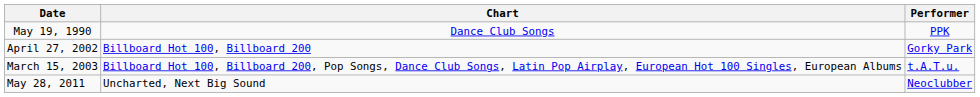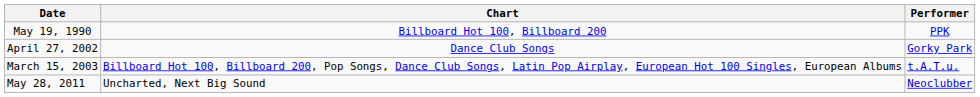 <table class="wikitable" style="margin:auto;">
 <tr>
 <th>Date</th>
 <th>Chart</th>
 <th>Performer</th>
 </tr>
 <tr style="text-align:center;">
 <td>May 19, 1990</td>
-<td style="text-align:center;"><a href='#'>Dance Club Songs</a></td>
+<td><a href='#'>Billboard Hot 100</a>, <a href='#'>Billboard 200</a></td>
 <td style="text-align:center;"><a href='#'>PPK</a></td>
 </tr>
 <tr>
 <td style="text-align:center;">April 27, 2002</td>
-<td><a href='#'>Billboard Hot 100</a>, <a href='#'>Billboard 200</a></td>
+<td style="text-align:center;"><a href='#'>Dance Club Songs</a></td>
 <td><a href='#'>Gorky Park</a></td>
 </tr>
 <tr>
 <td>March 15, 2003</td>
 <td><a href='#'>Billboard Hot 100</a>, <a href='#'>Billboard 200</a>, Pop Songs, <a href='#'>Dance Club Songs</a>, <a href='#'>Latin Pop Airplay</a>, <a href='#'>European Hot 100 Singles</a>, European Albums</td>
 <td><a href='#'>t.A.T.u.</a></td>
 </tr>
 <tr>
 <td>May 28, 2011</td>
 <td>Uncharted, Next Big Sound</td>
 <td><a href='#'>Neoclubber</a></td>
 </tr>
 </table>
